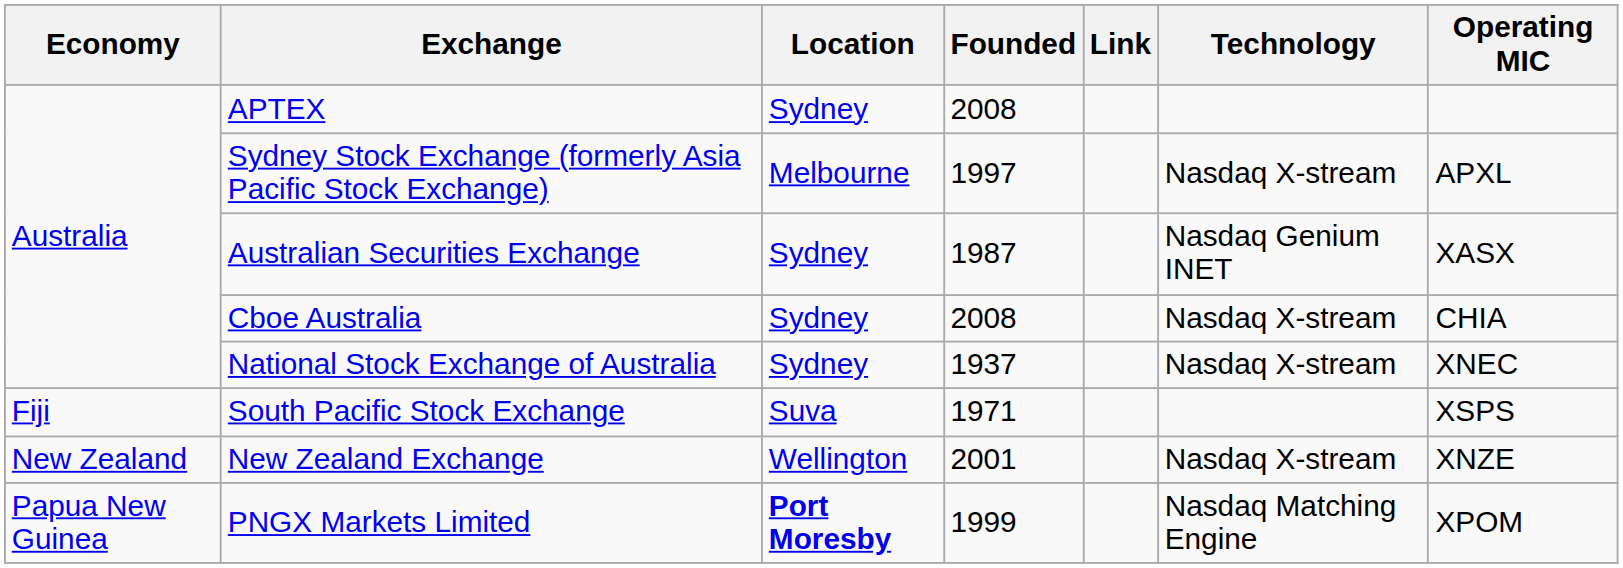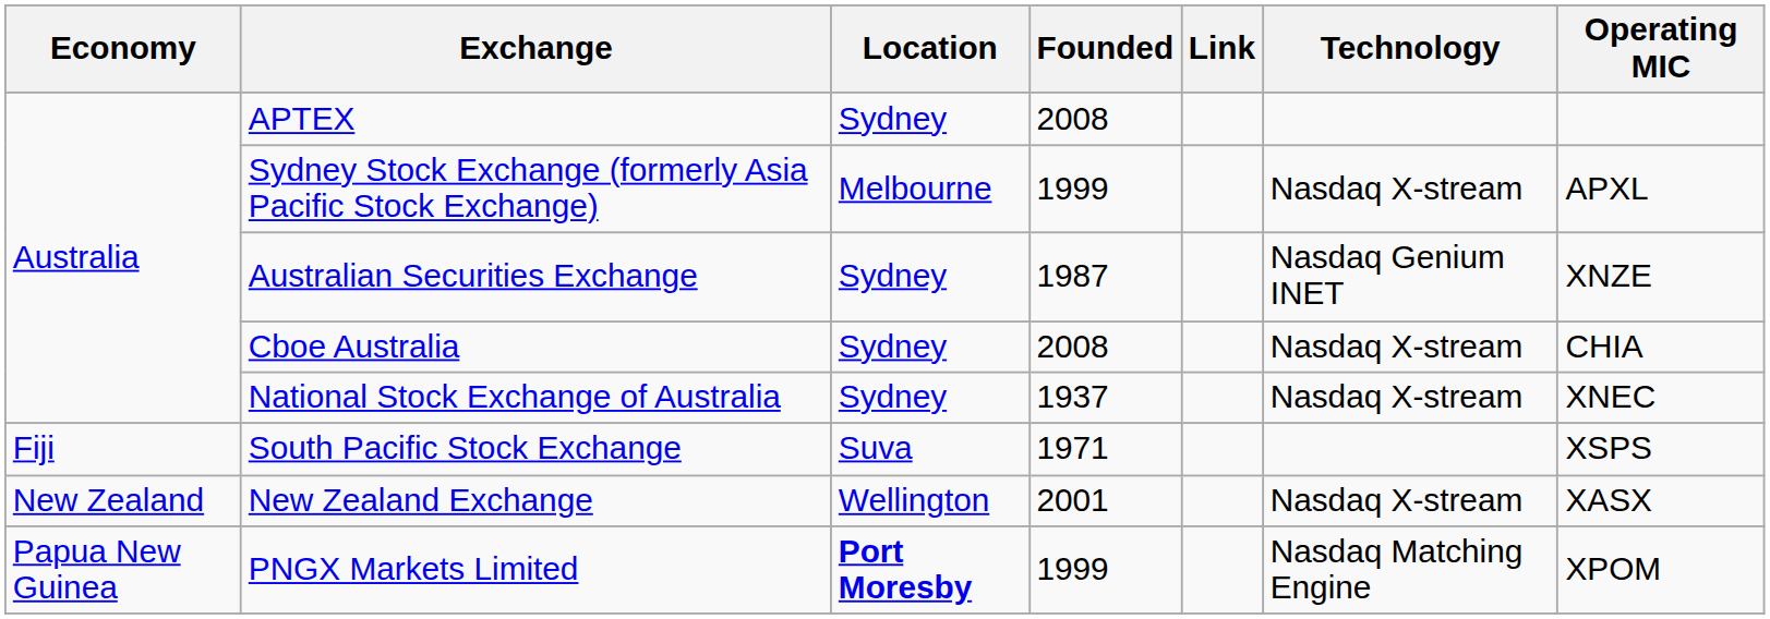 <table class="wikitable sortable">
 <tr>
 <th>Economy</th>
 <th>Exchange</th>
 <th>Location</th>
 <th>Founded</th>
 <th>Link</th>
 <th>Technology</th>
 <th>Operating MIC</th>
 </tr>
 <tr>
 <td rowspan="5"> <a href='#'>Australia</a></td>
 <td><a href='#'>APTEX</a></td>
 <td><a href='#'>Sydney</a></td>
 <td>2008</td>
 <td></td>
 <td></td>
 <td></td>
 </tr>
 <tr>
 <td><a href='#'>Sydney Stock Exchange (formerly Asia Pacific Stock Exchange)</a></td>
 <td><a href='#'>Melbourne</a></td>
-<td>1997</td>
+<td>1999</td>
 <td></td>
 <td>Nasdaq X-stream</td>
 <td>APXL</td>
 </tr>
 <tr>
 <td><a href='#'>Australian Securities Exchange</a></td>
 <td><a href='#'>Sydney</a></td>
 <td>1987</td>
 <td></td>
 <td>Nasdaq Genium INET</td>
-<td>XASX</td>
+<td>XNZE</td>
 </tr>
 <tr>
 <td><a href='#'>Cboe Australia</a></td>
 <td><a href='#'>Sydney</a></td>
 <td>2008</td>
 <td></td>
 <td>Nasdaq X-stream</td>
 <td>CHIA</td>
 </tr>
 <tr>
 <td><a href='#'>National Stock Exchange of Australia</a></td>
 <td><a href='#'>Sydney</a></td>
 <td>1937</td>
 <td></td>
 <td>Nasdaq X-stream</td>
 <td>XNEC</td>
 </tr>
 <tr>
 <td> <a href='#'>Fiji</a></td>
 <td><a href='#'>South Pacific Stock Exchange</a></td>
 <td><a href='#'>Suva</a></td>
 <td>1971</td>
 <td></td>
 <td></td>
 <td>XSPS</td>
 </tr>
 <tr>
 <td> <a href='#'>New Zealand</a></td>
 <td><a href='#'>New Zealand Exchange</a></td>
 <td><a href='#'>Wellington</a></td>
 <td>2001</td>
 <td></td>
 <td>Nasdaq X-stream </td>
-<td>XNZE</td>
+<td>XASX</td>
 </tr>
 <tr>
 <td> <a href='#'>Papua New Guinea</a></td>
 <td><a href='#'>PNGX Markets Limited</a></td>
 <td><strong><a href='#'>Port Moresby</a></strong></td>
 <td>1999</td>
 <td></td>
 <td>Nasdaq Matching Engine</td>
 <td>XPOM</td>
 </tr>
 </table>
